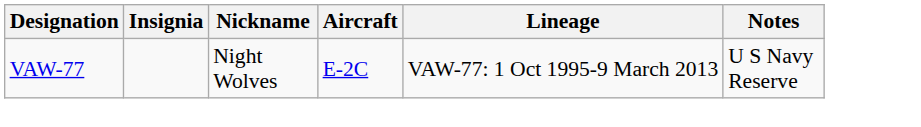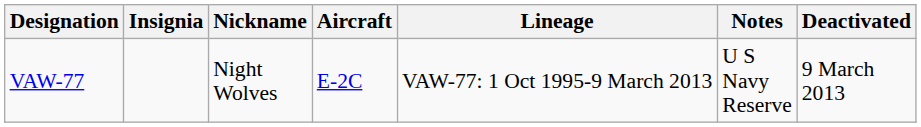 <table class="wikitable">
 <tr>
 <th>Designation</th>
 <th>Insignia</th>
 <th>Nickname</th>
 <th>Aircraft</th>
 <th>Lineage</th>
 <th>Notes</th>
+<th>Deactivated</th>
 </tr>
 <tr>
 <td><a href='#'>VAW-77</a></td>
 <td></td>
 <td>Night Wolves</td>
 <td><a href='#'>E-2C</a></td>
 <td style="white-space: nowrap;">VAW-77: 1 Oct 1995-9 March 2013</td>
 <td>U S Navy Reserve </td>
+<td>9 March 2013</td>
 </tr>
 </table>
